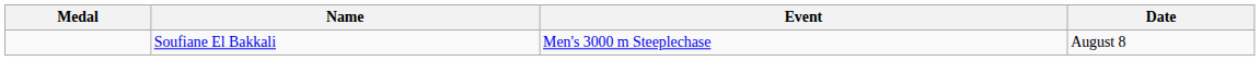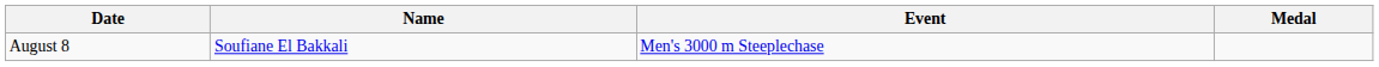 <table class="wikitable" style="font-size:90%" width=60%>
 <tr>
-<th>Medal</th>
+<th>Date</th>
 <th>Name</th>
 <th>Event</th>
-<th>Date</th>
+<th>Medal</th>
 </tr>
 <tr>
-<td></td>
+<td>August 8</td>
 <td><a href='#'>Soufiane El Bakkali</a></td>
 <td><a href='#'>Men's 3000 m Steeplechase</a></td>
-<td>August 8</td>
+<td></td>
 </tr>
 </table>
